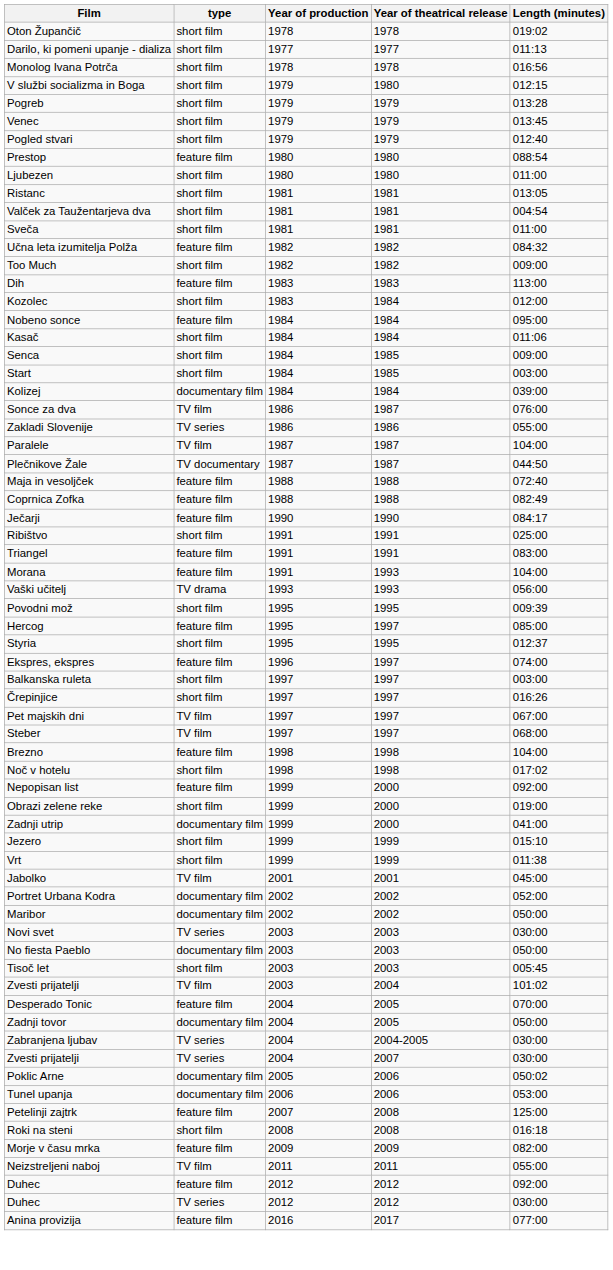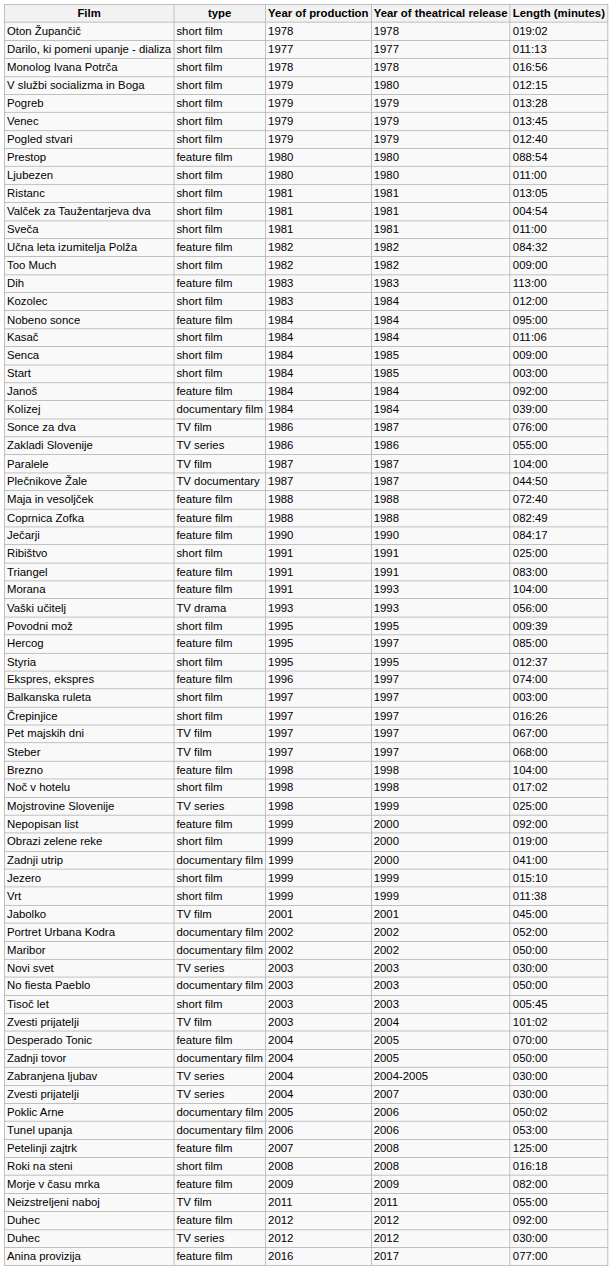 <table class="wikitable">
 <tr>
 <th>Film</th>
 <th>type</th>
 <th>Year of production</th>
 <th>Year of theatrical release</th>
 <th>Length (minutes)</th>
 </tr>
 <tr>
 <td>Oton Župančič</td>
 <td>short film</td>
 <td>1978</td>
 <td>1978</td>
 <td>019:02</td>
 </tr>
 <tr>
 <td>Darilo, ki pomeni upanje -  dializa</td>
 <td>short film</td>
 <td>1977</td>
 <td>1977</td>
 <td>011:13</td>
 </tr>
 <tr>
 <td>Monolog Ivana Potrča</td>
 <td>short film</td>
 <td>1978</td>
 <td>1978</td>
 <td>016:56</td>
 </tr>
 <tr>
 <td>V službi socializma in Boga</td>
 <td>short film</td>
 <td>1979</td>
 <td>1980</td>
 <td>012:15</td>
 </tr>
 <tr>
 <td>Pogreb</td>
 <td>short film</td>
 <td>1979</td>
 <td>1979</td>
 <td>013:28</td>
 </tr>
 <tr>
 <td>Venec</td>
 <td>short film</td>
 <td>1979</td>
 <td>1979</td>
 <td>013:45</td>
 </tr>
 <tr>
 <td>Pogled stvari</td>
 <td>short film</td>
 <td>1979</td>
 <td>1979</td>
 <td>012:40</td>
 </tr>
 <tr>
 <td>Prestop</td>
 <td>feature film</td>
 <td>1980</td>
 <td>1980</td>
 <td>088:54</td>
 </tr>
 <tr>
 <td>Ljubezen</td>
 <td>short film</td>
 <td>1980</td>
 <td>1980</td>
 <td>011:00</td>
 </tr>
 <tr>
 <td>Ristanc</td>
 <td>short film</td>
 <td>1981</td>
 <td>1981</td>
 <td>013:05</td>
 </tr>
 <tr>
 <td>Valček za Taužentarjeva dva</td>
 <td>short film</td>
 <td>1981</td>
 <td>1981</td>
 <td>004:54</td>
 </tr>
 <tr>
 <td>Sveča</td>
 <td>short film</td>
 <td>1981</td>
 <td>1981</td>
 <td>011:00</td>
 </tr>
 <tr>
 <td>Učna leta  izumitelja Polža</td>
 <td>feature film</td>
 <td>1982</td>
 <td>1982</td>
 <td>084:32</td>
 </tr>
 <tr>
 <td>Too Much</td>
 <td>short film</td>
 <td>1982</td>
 <td>1982</td>
 <td>009:00</td>
 </tr>
 <tr>
 <td>Dih</td>
 <td>feature film</td>
 <td>1983</td>
 <td>1983</td>
 <td>113:00</td>
 </tr>
 <tr>
 <td>Kozolec</td>
 <td>short film</td>
 <td>1983</td>
 <td>1984</td>
 <td>012:00</td>
 </tr>
 <tr>
 <td>Nobeno sonce</td>
 <td>feature film</td>
 <td>1984</td>
 <td>1984</td>
 <td>095:00</td>
 </tr>
 <tr>
 <td>Kasač</td>
 <td>short film</td>
 <td>1984</td>
 <td>1984</td>
 <td>011:06</td>
 </tr>
 <tr>
 <td>Senca</td>
 <td>short film</td>
 <td>1984</td>
 <td>1985</td>
 <td>009:00</td>
 </tr>
 <tr>
 <td>Start</td>
 <td>short film</td>
 <td>1984</td>
 <td>1985</td>
 <td>003:00</td>
+</tr>
+<tr>
+<td>Janoš</td>
+<td>feature film</td>
+<td>1984</td>
+<td>1984</td>
+<td>092:00</td>
 </tr>
 <tr>
 <td>Kolizej</td>
 <td>documentary film</td>
 <td>1984</td>
 <td>1984</td>
 <td>039:00</td>
 </tr>
 <tr>
 <td>Sonce za dva</td>
 <td>TV film</td>
 <td>1986</td>
 <td>1987</td>
 <td>076:00</td>
 </tr>
 <tr>
 <td>Zakladi Slovenije</td>
 <td>TV series</td>
 <td>1986</td>
 <td>1986</td>
 <td>055:00</td>
 </tr>
 <tr>
 <td>Paralele</td>
 <td>TV film</td>
 <td>1987</td>
 <td>1987</td>
 <td>104:00</td>
 </tr>
 <tr>
 <td>Plečnikove Žale</td>
 <td>TV documentary</td>
 <td>1987</td>
 <td>1987</td>
 <td>044:50</td>
 </tr>
 <tr>
 <td>Maja in vesoljček</td>
 <td>feature film</td>
 <td>1988</td>
 <td>1988</td>
 <td>072:40</td>
 </tr>
 <tr>
 <td>Coprnica Zofka</td>
 <td>feature film</td>
 <td>1988</td>
 <td>1988</td>
 <td>082:49</td>
 </tr>
 <tr>
 <td>Ječarji</td>
 <td>feature film</td>
 <td>1990</td>
 <td>1990</td>
 <td>084:17</td>
 </tr>
 <tr>
 <td>Ribištvo</td>
 <td>short film</td>
 <td>1991</td>
 <td>1991</td>
 <td>025:00</td>
 </tr>
 <tr>
 <td>Triangel</td>
 <td>feature film</td>
 <td>1991</td>
 <td>1991</td>
 <td>083:00</td>
 </tr>
 <tr>
 <td>Morana</td>
 <td>feature film</td>
 <td>1991</td>
 <td>1993</td>
 <td>104:00</td>
 </tr>
 <tr>
 <td>Vaški učitelj</td>
 <td>TV drama</td>
 <td>1993</td>
 <td>1993</td>
 <td>056:00</td>
 </tr>
 <tr>
 <td>Povodni mož</td>
 <td>short film</td>
 <td>1995</td>
 <td>1995</td>
 <td>009:39</td>
 </tr>
 <tr>
 <td>Hercog</td>
 <td>feature film</td>
 <td>1995</td>
 <td>1997</td>
 <td>085:00</td>
 </tr>
 <tr>
 <td>Styria</td>
 <td>short film</td>
 <td>1995</td>
 <td>1995</td>
 <td>012:37</td>
 </tr>
 <tr>
 <td>Ekspres,  ekspres</td>
 <td>feature film</td>
 <td>1996</td>
 <td>1997</td>
 <td>074:00</td>
 </tr>
 <tr>
 <td>Balkanska ruleta</td>
 <td>short film</td>
 <td>1997</td>
 <td>1997</td>
 <td>003:00</td>
 </tr>
 <tr>
 <td>Črepinjice</td>
 <td>short film</td>
 <td>1997</td>
 <td>1997</td>
 <td>016:26</td>
 </tr>
 <tr>
 <td>Pet majskih dni</td>
 <td>TV film</td>
 <td>1997</td>
 <td>1997</td>
 <td>067:00</td>
 </tr>
 <tr>
 <td>Steber</td>
 <td>TV film</td>
 <td>1997</td>
 <td>1997</td>
 <td>068:00</td>
 </tr>
 <tr>
 <td>Brezno</td>
 <td>feature film</td>
 <td>1998</td>
 <td>1998</td>
 <td>104:00</td>
 </tr>
 <tr>
 <td>Noč v hotelu</td>
 <td>short film</td>
 <td>1998</td>
 <td>1998</td>
 <td>017:02</td>
+</tr>
+<tr>
+<td>Mojstrovine Slovenije</td>
+<td>TV series</td>
+<td>1998</td>
+<td>1999</td>
+<td>025:00</td>
 </tr>
 <tr>
 <td>Nepopisan  list</td>
 <td>feature film</td>
 <td>1999</td>
 <td>2000</td>
 <td>092:00</td>
 </tr>
 <tr>
 <td>Obrazi zelene reke</td>
 <td>short film</td>
 <td>1999</td>
 <td>2000</td>
 <td>019:00</td>
 </tr>
 <tr>
 <td>Zadnji utrip</td>
 <td>documentary film</td>
 <td>1999</td>
 <td>2000</td>
 <td>041:00</td>
 </tr>
 <tr>
 <td>Jezero</td>
 <td>short film</td>
 <td>1999</td>
 <td>1999</td>
 <td>015:10</td>
 </tr>
 <tr>
 <td>Vrt</td>
 <td>short film</td>
 <td>1999</td>
 <td>1999</td>
 <td>011:38</td>
 </tr>
 <tr>
 <td>Jabolko</td>
 <td>TV film</td>
 <td>2001</td>
 <td>2001</td>
 <td>045:00</td>
 </tr>
 <tr>
 <td>Portret Urbana Kodra</td>
 <td>documentary film</td>
 <td>2002</td>
 <td>2002</td>
 <td>052:00</td>
 </tr>
 <tr>
 <td>Maribor</td>
 <td>documentary film</td>
 <td>2002</td>
 <td>2002</td>
 <td>050:00</td>
 </tr>
 <tr>
 <td>Novi svet</td>
 <td>TV series</td>
 <td>2003</td>
 <td>2003</td>
 <td>030:00</td>
 </tr>
 <tr>
 <td>No fiesta Paeblo</td>
 <td>documentary film</td>
 <td>2003</td>
 <td>2003</td>
 <td>050:00</td>
 </tr>
 <tr>
 <td>Tisoč let</td>
 <td>short film</td>
 <td>2003</td>
 <td>2003</td>
 <td>005:45</td>
 </tr>
 <tr>
 <td>Zvesti prijatelji</td>
 <td>TV film</td>
 <td>2003</td>
 <td>2004</td>
 <td>101:02</td>
 </tr>
 <tr>
 <td>Desperado Tonic</td>
 <td>feature film</td>
 <td>2004</td>
 <td>2005</td>
 <td>070:00</td>
 </tr>
 <tr>
 <td>Zadnji tovor</td>
 <td>documentary film</td>
 <td>2004</td>
 <td>2005</td>
 <td>050:00</td>
 </tr>
 <tr>
 <td>Zabranjena ljubav</td>
 <td>TV series</td>
 <td>2004</td>
 <td>2004-2005</td>
 <td>030:00</td>
 </tr>
 <tr>
 <td>Zvesti prijatelji</td>
 <td>TV series</td>
 <td>2004</td>
 <td>2007</td>
 <td>030:00</td>
 </tr>
 <tr>
 <td>Poklic Arne</td>
 <td>documentary film</td>
 <td>2005</td>
 <td>2006</td>
 <td>050:02</td>
 </tr>
 <tr>
 <td>Tunel upanja</td>
 <td>documentary film</td>
 <td>2006</td>
 <td>2006</td>
 <td>053:00</td>
 </tr>
 <tr>
 <td>Petelinji zajtrk</td>
 <td>feature film</td>
 <td>2007</td>
 <td>2008</td>
 <td>125:00</td>
 </tr>
 <tr>
 <td>Roki na steni</td>
 <td>short film</td>
 <td>2008</td>
 <td>2008</td>
 <td>016:18</td>
 </tr>
 <tr>
 <td>Morje v času  mrka</td>
 <td>feature film</td>
 <td>2009</td>
 <td>2009</td>
 <td>082:00</td>
 </tr>
 <tr>
 <td>Neizstreljeni naboj</td>
 <td>TV film</td>
 <td>2011</td>
 <td>2011</td>
 <td>055:00</td>
 </tr>
 <tr>
 <td>Duhec</td>
 <td>feature film</td>
 <td>2012</td>
 <td>2012</td>
 <td>092:00</td>
 </tr>
 <tr>
 <td>Duhec</td>
 <td>TV series</td>
 <td>2012</td>
 <td>2012</td>
 <td>030:00</td>
 </tr>
 <tr>
 <td>Anina provizija</td>
 <td>feature film</td>
 <td>2016</td>
 <td>2017</td>
 <td>077:00</td>
 </tr>
 </table>
